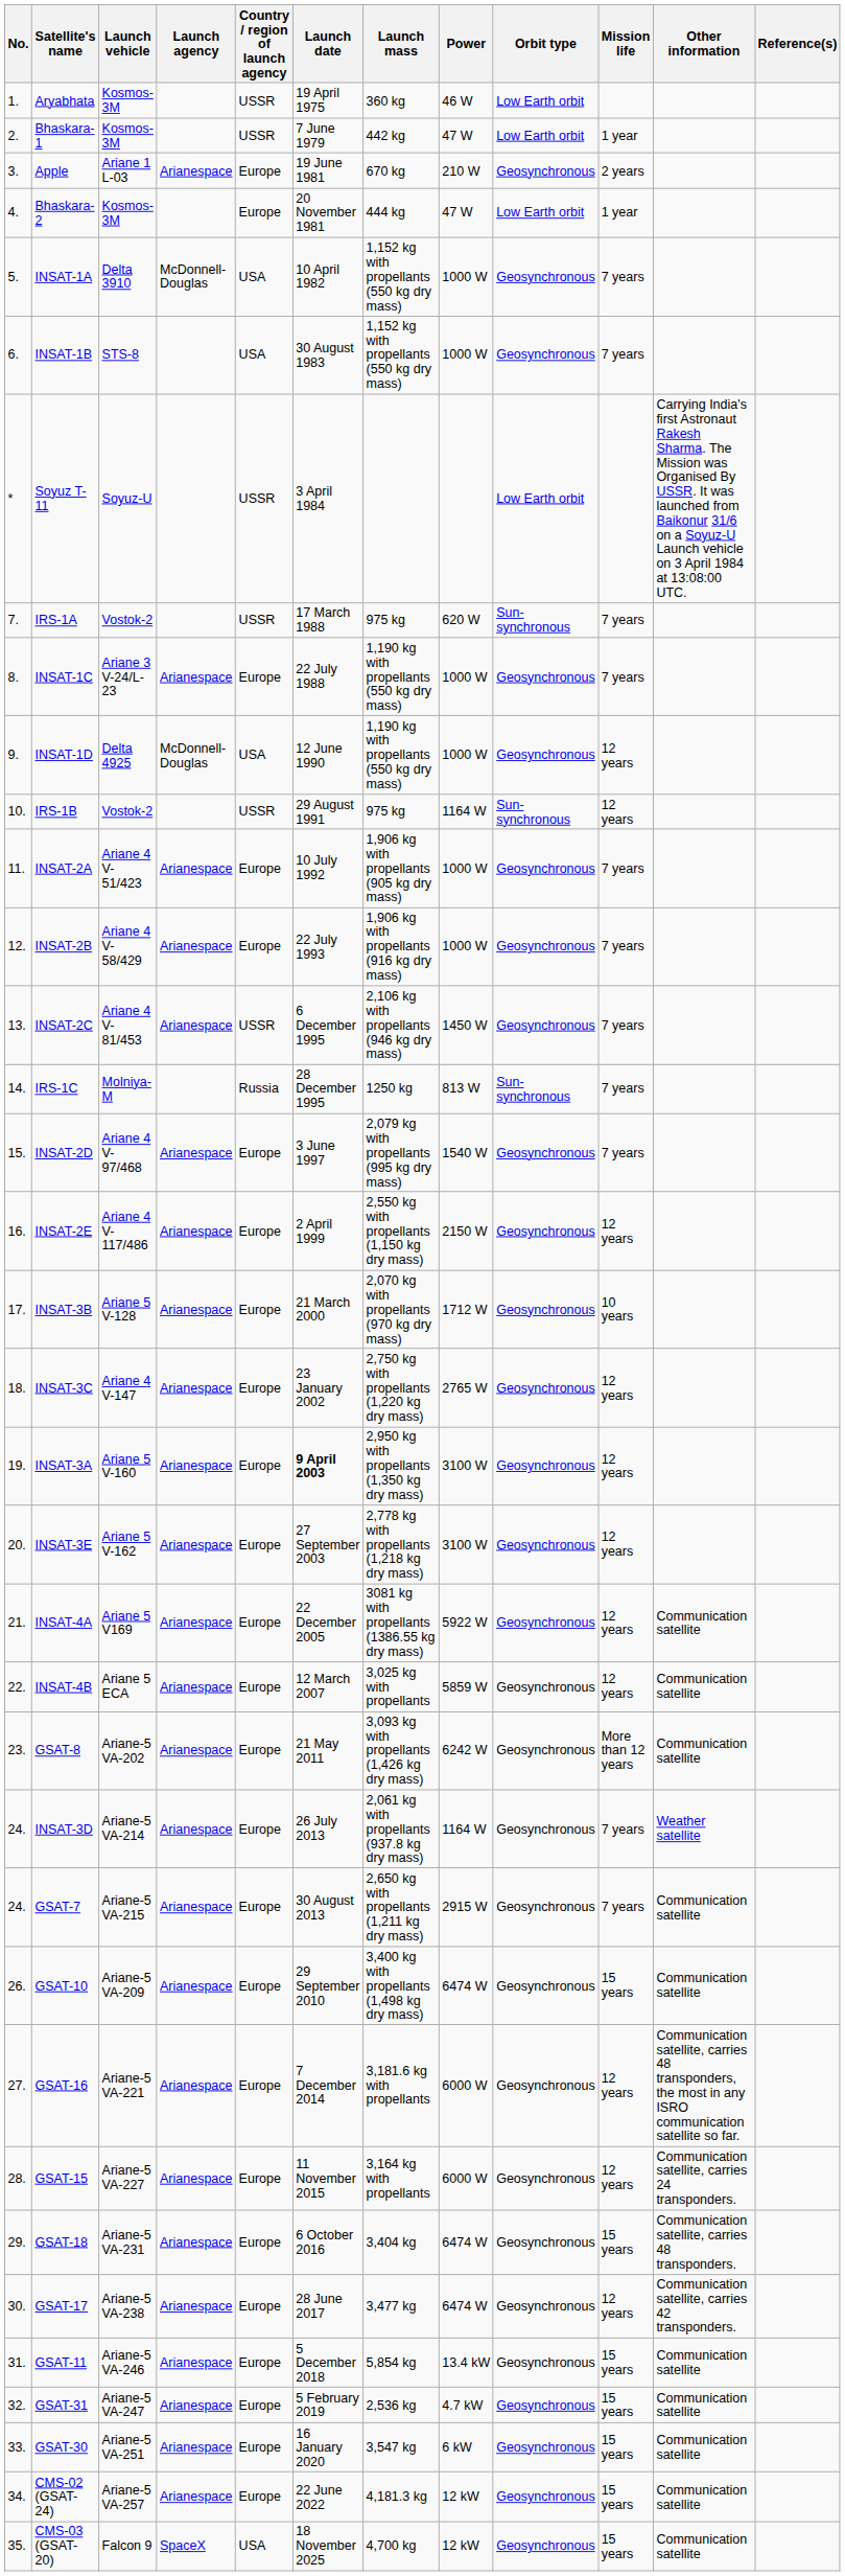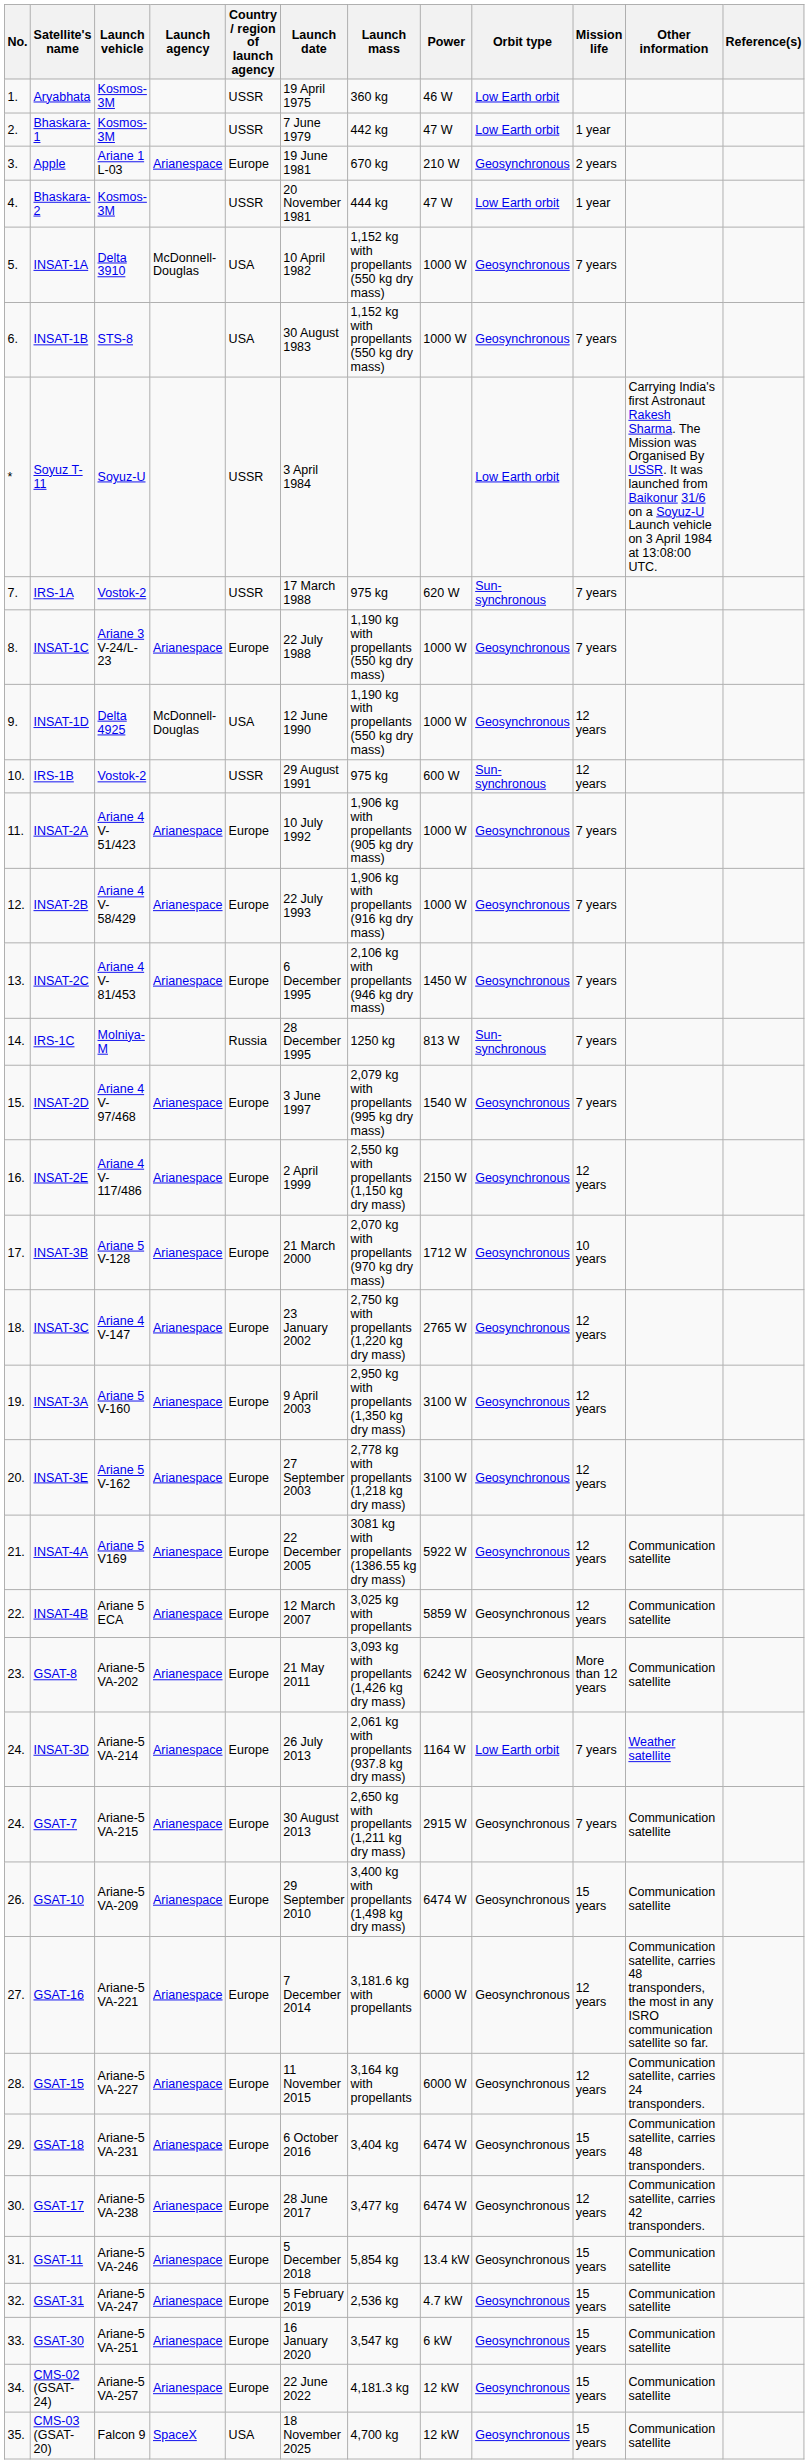 <table class="wikitable sortable sort-under sticky-header" style="font-size: 85%;">
 <tr>
 <th>No.</th>
 <th>Satellite's name</th>
 <th>Launch vehicle</th>
 <th>Launch agency</th>
 <th>Country / region of launch agency</th>
 <th>Launch date</th>
 <th>Launch mass</th>
 <th>Power</th>
 <th>Orbit type</th>
 <th>Mission life</th>
 <th>Other information</th>
 <th>Reference(s)</th>
 </tr>
 <tr>
 <td>1.</td>
 <td><a href='#'>Aryabhata</a></td>
 <td><a href='#'>Kosmos-3M</a></td>
 <td></td>
 <td>USSR</td>
 <td>19 April 1975</td>
 <td>360 kg</td>
 <td>46 W</td>
 <td><a href='#'>Low Earth orbit</a></td>
 <td></td>
 <td></td>
 <td></td>
 </tr>
 <tr>
 <td>2.</td>
 <td><a href='#'>Bhaskara-1</a></td>
 <td><a href='#'>Kosmos-3M</a></td>
 <td></td>
 <td>USSR</td>
 <td>7 June 1979</td>
 <td>442 kg</td>
 <td>47 W</td>
 <td><a href='#'>Low Earth orbit</a></td>
 <td>1 year</td>
 <td></td>
 <td></td>
 </tr>
 <tr>
 <td>3.</td>
 <td><a href='#'>Apple</a></td>
 <td><a href='#'>Ariane 1</a><br>L-03</td>
 <td><a href='#'>Arianespace</a></td>
 <td>Europe</td>
 <td>19 June 1981</td>
 <td>670 kg</td>
 <td>210 W</td>
 <td><a href='#'>Geosynchronous</a></td>
 <td>2 years</td>
 <td></td>
 <td></td>
 </tr>
 <tr>
 <td>4.</td>
 <td><a href='#'>Bhaskara-2</a></td>
 <td><a href='#'>Kosmos-3M</a></td>
 <td></td>
-<td>Europe</td>
+<td>USSR</td>
 <td>20 November 1981</td>
 <td>444 kg</td>
 <td>47 W</td>
 <td><a href='#'>Low Earth orbit</a></td>
 <td>1 year</td>
 <td></td>
 <td></td>
 </tr>
 <tr>
 <td>5.</td>
 <td><a href='#'>INSAT-1A</a></td>
 <td><a href='#'>Delta 3910</a></td>
 <td>McDonnell-Douglas</td>
 <td>USA</td>
 <td>10 April 1982</td>
 <td>1,152 kg with propellants (550 kg dry mass)</td>
 <td>1000 W</td>
 <td><a href='#'>Geosynchronous</a></td>
 <td>7 years</td>
 <td></td>
 <td></td>
 </tr>
 <tr>
 <td>6.</td>
 <td><a href='#'>INSAT-1B</a></td>
 <td><a href='#'>STS-8</a></td>
 <td></td>
 <td>USA</td>
 <td>30 August 1983</td>
 <td>1,152 kg with propellants (550 kg dry mass)</td>
 <td>1000 W</td>
 <td><a href='#'>Geosynchronous</a></td>
 <td>7 years</td>
 <td></td>
 <td></td>
 </tr>
 <tr>
 <td>*</td>
 <td><a href='#'>Soyuz T-11</a></td>
 <td><a href='#'>Soyuz-U</a></td>
 <td></td>
 <td>USSR</td>
 <td>3 April 1984</td>
 <td></td>
 <td></td>
 <td><a href='#'>Low Earth orbit</a></td>
 <td></td>
 <td>Carrying India's first Astronaut <a href='#'>Rakesh Sharma</a>. The Mission was Organised By <a href='#'>USSR</a>. It was launched from <a href='#'>Baikonur</a> <a href='#'>31/6</a> on a <a href='#'>Soyuz-U</a> Launch vehicle on 3 April 1984 at 13:08:00 UTC.</td>
 <td></td>
 </tr>
 <tr>
 <td>7.</td>
 <td><a href='#'>IRS-1A</a></td>
 <td><a href='#'>Vostok-2</a></td>
 <td></td>
 <td>USSR</td>
 <td>17 March 1988</td>
 <td>975 kg</td>
 <td>620 W</td>
 <td><a href='#'>Sun-synchronous</a></td>
 <td>7 years</td>
 <td></td>
 <td></td>
 </tr>
 <tr>
 <td>8.</td>
 <td><a href='#'>INSAT-1C</a></td>
 <td><a href='#'>Ariane 3</a><br>V-24/L-23</td>
 <td><a href='#'>Arianespace</a></td>
 <td>Europe</td>
 <td>22 July 1988</td>
 <td>1,190 kg with propellants (550 kg dry mass)</td>
 <td>1000 W</td>
 <td><a href='#'>Geosynchronous</a></td>
 <td>7 years</td>
 <td></td>
 <td></td>
 </tr>
 <tr>
 <td>9.</td>
 <td><a href='#'>INSAT-1D</a></td>
 <td><a href='#'>Delta 4925</a></td>
 <td>McDonnell-Douglas</td>
 <td>USA</td>
 <td>12 June 1990</td>
 <td>1,190 kg with propellants (550 kg dry mass)</td>
 <td>1000 W</td>
 <td><a href='#'>Geosynchronous</a></td>
 <td>12 years</td>
 <td></td>
 <td></td>
 </tr>
 <tr>
 <td>10.</td>
 <td><a href='#'>IRS-1B</a></td>
 <td><a href='#'>Vostok-2</a></td>
 <td></td>
 <td>USSR</td>
 <td>29 August 1991</td>
 <td>975 kg</td>
-<td>1164 W</td>
+<td>600 W</td>
 <td><a href='#'>Sun-synchronous</a></td>
 <td>12 years</td>
 <td></td>
 <td></td>
 </tr>
 <tr>
 <td>11.</td>
 <td><a href='#'>INSAT-2A</a></td>
 <td><a href='#'>Ariane 4</a><br>V-51/423</td>
 <td><a href='#'>Arianespace</a></td>
 <td>Europe</td>
 <td>10 July 1992</td>
 <td>1,906 kg with propellants (905 kg dry mass)</td>
 <td>1000 W</td>
 <td><a href='#'>Geosynchronous</a></td>
 <td>7 years</td>
 <td></td>
 <td></td>
 </tr>
 <tr>
 <td>12.</td>
 <td><a href='#'>INSAT-2B</a></td>
 <td><a href='#'>Ariane 4</a><br>V-58/429</td>
 <td><a href='#'>Arianespace</a></td>
 <td>Europe</td>
 <td>22 July 1993</td>
 <td>1,906 kg with propellants (916 kg dry mass)</td>
 <td>1000 W</td>
 <td><a href='#'>Geosynchronous</a></td>
 <td>7 years</td>
 <td></td>
 <td></td>
 </tr>
 <tr>
 <td>13.</td>
 <td><a href='#'>INSAT-2C</a></td>
 <td><a href='#'>Ariane 4</a><br>V-81/453</td>
 <td><a href='#'>Arianespace</a></td>
-<td>USSR</td>
+<td>Europe</td>
 <td>6 December 1995</td>
 <td>2,106 kg with propellants (946 kg dry mass)</td>
 <td>1450 W</td>
 <td><a href='#'>Geosynchronous</a></td>
 <td>7 years</td>
 <td></td>
 <td></td>
 </tr>
 <tr>
 <td>14.</td>
 <td><a href='#'>IRS-1C</a></td>
 <td><a href='#'>Molniya-M</a></td>
 <td></td>
 <td>Russia</td>
 <td>28 December 1995</td>
 <td>1250 kg</td>
 <td>813 W</td>
 <td><a href='#'>Sun-synchronous</a></td>
 <td>7 years</td>
 <td></td>
 <td></td>
 </tr>
 <tr>
 <td>15.</td>
 <td><a href='#'>INSAT-2D</a></td>
 <td><a href='#'>Ariane 4</a><br>V-97/468</td>
 <td><a href='#'>Arianespace</a></td>
 <td>Europe</td>
 <td>3 June 1997</td>
 <td>2,079 kg with propellants (995 kg dry mass)</td>
 <td>1540 W</td>
 <td><a href='#'>Geosynchronous</a></td>
 <td>7 years</td>
 <td></td>
 <td></td>
 </tr>
 <tr>
 <td>16.</td>
 <td><a href='#'>INSAT-2E</a></td>
 <td><a href='#'>Ariane 4</a><br>V-117/486</td>
 <td><a href='#'>Arianespace</a></td>
 <td>Europe</td>
 <td>2 April 1999</td>
 <td>2,550 kg with propellants (1,150 kg dry mass)</td>
 <td>2150 W</td>
 <td><a href='#'>Geosynchronous</a></td>
 <td>12 years</td>
 <td></td>
 <td></td>
 </tr>
 <tr>
 <td>17.</td>
 <td><a href='#'>INSAT-3B</a></td>
 <td><a href='#'>Ariane 5</a><br>V-128</td>
 <td><a href='#'>Arianespace</a></td>
 <td>Europe</td>
 <td>21 March 2000</td>
 <td>2,070 kg with propellants (970 kg dry mass)</td>
 <td>1712 W</td>
 <td><a href='#'>Geosynchronous</a></td>
 <td>10 years</td>
 <td></td>
 <td></td>
 </tr>
 <tr>
 <td>18.</td>
 <td><a href='#'>INSAT-3C</a></td>
 <td><a href='#'>Ariane 4</a><br>V-147</td>
 <td><a href='#'>Arianespace</a></td>
 <td>Europe</td>
 <td>23 January 2002</td>
 <td>2,750 kg with propellants (1,220 kg dry mass)</td>
 <td>2765 W</td>
 <td><a href='#'>Geosynchronous</a></td>
 <td>12 years</td>
 <td></td>
 <td></td>
 </tr>
 <tr>
 <td>19.</td>
 <td><a href='#'>INSAT-3A</a></td>
 <td><a href='#'>Ariane 5</a><br>V-160</td>
 <td><a href='#'>Arianespace</a></td>
 <td>Europe</td>
-<td><strong>9 April 2003</strong></td>
+<td>9 April 2003</td>
 <td>2,950 kg with propellants (1,350 kg dry mass)</td>
 <td>3100 W</td>
 <td><a href='#'>Geosynchronous</a></td>
 <td>12 years</td>
 <td></td>
 <td></td>
 </tr>
 <tr>
 <td>20.</td>
 <td><a href='#'>INSAT-3E</a></td>
 <td><a href='#'>Ariane 5</a><br>V-162</td>
 <td><a href='#'>Arianespace</a></td>
 <td>Europe</td>
 <td>27 September 2003</td>
 <td>2,778 kg with propellants (1,218 kg dry mass)</td>
 <td>3100 W</td>
 <td><a href='#'>Geosynchronous</a></td>
 <td>12 years</td>
 <td></td>
 <td></td>
 </tr>
 <tr>
 <td>21.</td>
 <td><a href='#'>INSAT-4A</a></td>
 <td><a href='#'>Ariane 5</a><br>V169</td>
 <td><a href='#'>Arianespace</a></td>
 <td>Europe</td>
 <td>22 December 2005</td>
 <td>3081 kg with propellants <br> (1386.55 kg dry mass)</td>
 <td>5922 W</td>
 <td><a href='#'>Geosynchronous</a></td>
 <td>12 years</td>
 <td>Communication satellite</td>
 <td></td>
 </tr>
 <tr>
 <td>22.</td>
 <td><a href='#'>INSAT-4B</a></td>
 <td>Ariane 5 ECA</td>
 <td><a href='#'>Arianespace</a></td>
 <td>Europe</td>
 <td>12 March 2007</td>
 <td>3,025 kg with propellants</td>
 <td>5859 W</td>
 <td>Geosynchronous</td>
 <td>12 years</td>
 <td>Communication satellite</td>
 <td></td>
 </tr>
 <tr>
 <td>23.</td>
 <td><a href='#'>GSAT-8</a></td>
 <td>Ariane-5 VA-202</td>
 <td><a href='#'>Arianespace</a></td>
 <td>Europe</td>
 <td>21 May 2011</td>
 <td>3,093 kg with propellants (1,426 kg dry mass)</td>
 <td>6242 W</td>
 <td>Geosynchronous</td>
 <td>More than 12 years</td>
 <td>Communication satellite</td>
 <td></td>
 </tr>
 <tr>
 <td>24.</td>
 <td><a href='#'>INSAT-3D</a></td>
 <td>Ariane-5 VA-214</td>
 <td><a href='#'>Arianespace</a></td>
 <td>Europe</td>
 <td>26 July 2013</td>
 <td>2,061 kg with propellants (937.8 kg dry mass)</td>
 <td>1164 W</td>
-<td>Geosynchronous</td>
+<td><a href='#'>Low Earth orbit</a></td>
 <td>7 years</td>
 <td><a href='#'>Weather satellite</a></td>
 <td></td>
 </tr>
 <tr>
 <td>24.</td>
 <td><a href='#'>GSAT-7</a></td>
 <td>Ariane-5 VA-215</td>
 <td><a href='#'>Arianespace</a></td>
 <td>Europe</td>
 <td>30 August 2013</td>
 <td>2,650 kg with propellants (1,211 kg dry mass)</td>
 <td>2915 W</td>
 <td>Geosynchronous</td>
 <td>7 years</td>
 <td>Communication satellite</td>
 <td></td>
 </tr>
 <tr>
 <td>26.</td>
 <td><a href='#'>GSAT-10</a></td>
 <td>Ariane-5 VA-209</td>
 <td><a href='#'>Arianespace</a></td>
 <td>Europe</td>
 <td>29 September 2010</td>
 <td>3,400 kg with propellants (1,498 kg dry mass)</td>
 <td>6474 W</td>
 <td>Geosynchronous</td>
 <td>15 years</td>
 <td>Communication satellite</td>
 <td></td>
 </tr>
 <tr>
 <td>27.</td>
 <td><a href='#'>GSAT-16</a></td>
 <td>Ariane-5 VA-221</td>
 <td><a href='#'>Arianespace</a></td>
 <td>Europe</td>
 <td>7 December 2014</td>
 <td>3,181.6 kg with propellants</td>
 <td>6000 W</td>
 <td>Geosynchronous</td>
 <td>12 years</td>
 <td>Communication satellite, carries 48 transponders, the most in any ISRO communication satellite so far.</td>
 <td></td>
 </tr>
 <tr>
 <td>28.</td>
 <td><a href='#'>GSAT-15</a></td>
 <td>Ariane-5 VA-227</td>
 <td><a href='#'>Arianespace</a></td>
 <td>Europe</td>
 <td>11 November 2015</td>
 <td>3,164 kg with propellants</td>
 <td>6000 W</td>
 <td>Geosynchronous</td>
 <td>12 years</td>
 <td>Communication satellite, carries 24 transponders.</td>
 <td></td>
 </tr>
 <tr>
 <td>29.</td>
 <td><a href='#'>GSAT-18</a></td>
 <td>Ariane-5 VA-231</td>
 <td><a href='#'>Arianespace</a></td>
 <td>Europe</td>
 <td>6 October 2016</td>
 <td>3,404 kg</td>
 <td>6474 W</td>
 <td>Geosynchronous</td>
 <td>15 years</td>
 <td>Communication satellite, carries 48 transponders.</td>
 <td></td>
 </tr>
 <tr>
 <td>30.</td>
 <td><a href='#'>GSAT-17</a></td>
 <td>Ariane-5 VA-238</td>
 <td><a href='#'>Arianespace</a></td>
 <td>Europe</td>
 <td>28 June 2017</td>
 <td>3,477 kg</td>
 <td>6474 W</td>
 <td>Geosynchronous</td>
 <td>12 years</td>
 <td>Communication satellite, carries 42 transponders.</td>
 <td></td>
 </tr>
 <tr>
 <td>31.</td>
 <td><a href='#'>GSAT-11</a></td>
 <td>Ariane-5 VA-246</td>
 <td><a href='#'>Arianespace</a></td>
 <td>Europe</td>
 <td>5 December 2018</td>
 <td>5,854 kg</td>
 <td>13.4 kW</td>
 <td>Geosynchronous</td>
 <td>15 years</td>
 <td>Communication satellite</td>
 <td></td>
 </tr>
 <tr>
 <td>32.</td>
 <td><a href='#'>GSAT-31</a></td>
 <td>Ariane-5 VA-247</td>
 <td><a href='#'>Arianespace</a></td>
 <td>Europe</td>
 <td>5 February 2019</td>
 <td>2,536 kg</td>
 <td>4.7 kW</td>
 <td><a href='#'>Geosynchronous</a></td>
 <td>15 years</td>
 <td>Communication satellite</td>
 <td></td>
 </tr>
 <tr>
 <td>33.</td>
 <td><a href='#'>GSAT-30</a></td>
 <td>Ariane-5 VA-251</td>
 <td><a href='#'>Arianespace</a></td>
 <td>Europe</td>
 <td>16 January 2020</td>
 <td>3,547 kg</td>
 <td>6 kW</td>
 <td><a href='#'>Geosynchronous</a></td>
 <td>15 years</td>
 <td>Communication satellite</td>
 <td></td>
 </tr>
 <tr>
 <td>34.</td>
 <td><a href='#'>CMS-02</a> (GSAT-24)</td>
 <td>Ariane-5 VA-257</td>
 <td><a href='#'>Arianespace</a></td>
 <td>Europe</td>
 <td>22 June 2022</td>
 <td>4,181.3 kg</td>
 <td>12 kW</td>
 <td><a href='#'>Geosynchronous</a></td>
 <td>15 years</td>
 <td>Communication satellite</td>
 <td></td>
 </tr>
 <tr>
 <td>35.</td>
 <td><a href='#'>CMS-03</a> (GSAT-20)</td>
 <td>Falcon 9</td>
 <td><a href='#'>SpaceX</a></td>
 <td>USA</td>
 <td>18 November 2025</td>
 <td>4,700 kg</td>
 <td>12 kW</td>
 <td><a href='#'>Geosynchronous</a></td>
 <td>15 years</td>
 <td>Communication satellite</td>
 <td></td>
 </tr>
 </table>
